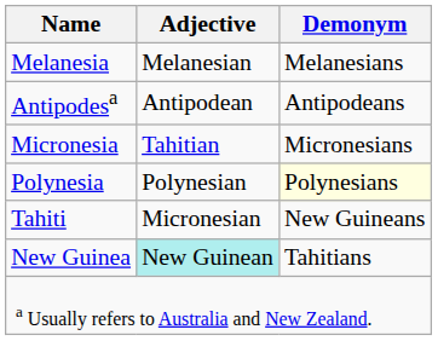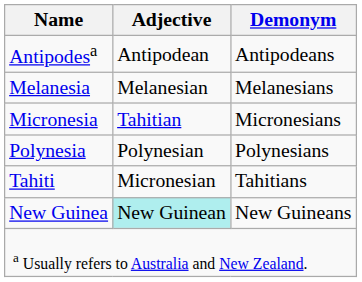 <table class="wikitable">
 <tr>
 <th>Name</th>
 <th>Adjective</th>
 <th><a href='#'>Demonym</a></th>
 </tr>
 <tr>
+<td><a href='#'>Antipodes</a><sup>a</sup></td>
+<td>Antipodean</td>
+<td>Antipodeans</td>
+</tr>
+<tr>
 <td><a href='#'>Melanesia</a></td>
 <td>Melanesian</td>
 <td>Melanesians</td>
-</tr>
-<tr>
-<td><a href='#'>Antipodes</a><sup>a</sup></td>
-<td>Antipodean</td>
-<td>Antipodeans</td>
 </tr>
 <tr>
 <td><a href='#'>Micronesia</a></td>
 <td><a href='#'>Tahitian</a></td>
 <td>Micronesians</td>
 </tr>
 <tr>
 <td><a href='#'>Polynesia</a></td>
 <td>Polynesian</td>
-<td style="background: lightyellow;">Polynesians</td>
+<td>Polynesians</td>
 </tr>
 <tr>
 <td><a href='#'>Tahiti</a></td>
 <td>Micronesian</td>
-<td>New Guineans</td>
+<td>Tahitians</td>
 </tr>
 <tr>
 <td><a href='#'>New Guinea</a></td>
 <td style="background: paleturquoise;">New Guinean</td>
-<td>Tahitians</td>
+<td>New Guineans</td>
 </tr>
 <tr>
 <td colspan="3" style="padding-left:0.5em; font-size:80%;"><br><sup>a</sup> Usually refers to <a href='#'>Australia</a> and <a href='#'>New Zealand</a>.<br></td>
 </tr>
 </table>
